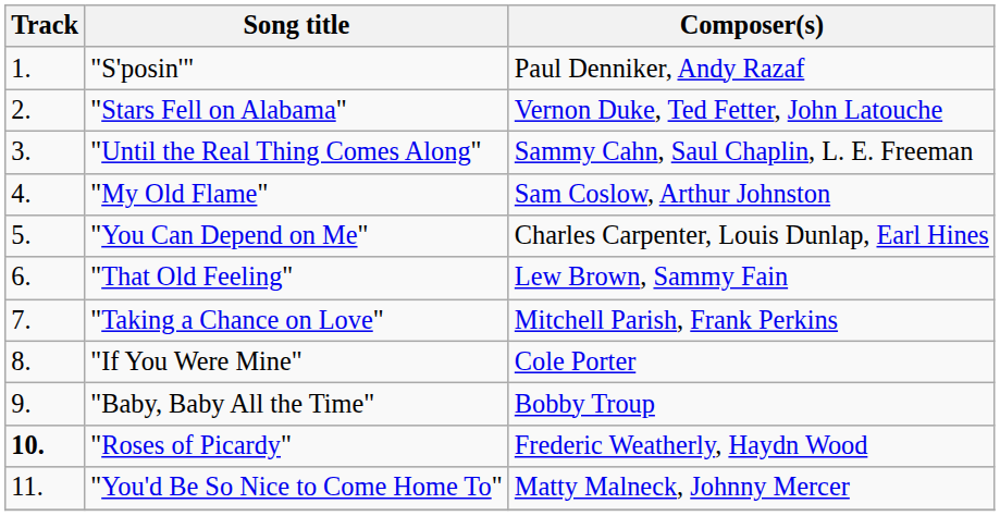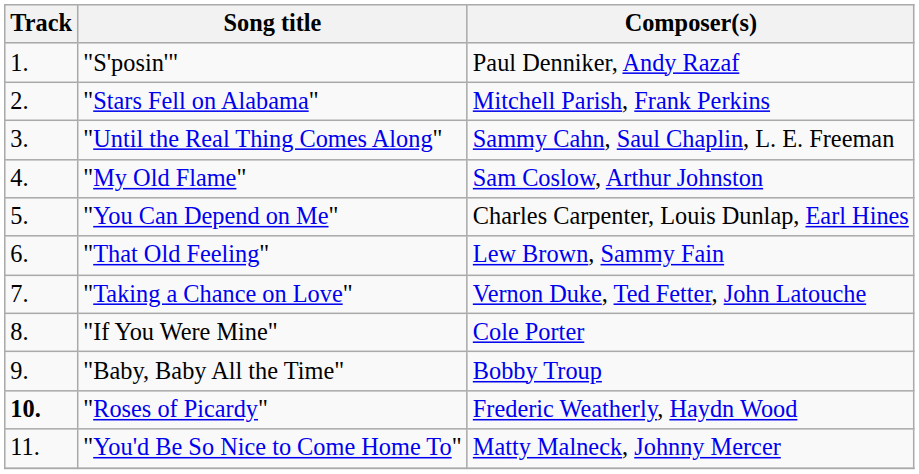 <table class="wikitable">
 <tr>
 <th>Track</th>
 <th>Song title</th>
 <th>Composer(s)</th>
 </tr>
 <tr>
 <td>1.</td>
 <td>"S'posin'"</td>
 <td>Paul Denniker, <a href='#'>Andy Razaf</a></td>
 </tr>
 <tr>
 <td>2.</td>
 <td>"<a href='#'>Stars Fell on Alabama</a>"</td>
-<td><a href='#'>Vernon Duke</a>, <a href='#'>Ted Fetter</a>, <a href='#'>John Latouche</a></td>
+<td><a href='#'>Mitchell Parish</a>, <a href='#'>Frank Perkins</a></td>
 </tr>
 <tr>
 <td>3.</td>
 <td>"<a href='#'>Until the Real Thing Comes Along</a>"</td>
 <td><a href='#'>Sammy Cahn</a>, <a href='#'>Saul Chaplin</a>, L. E. Freeman</td>
 </tr>
 <tr>
 <td>4.</td>
 <td>"<a href='#'>My Old Flame</a>"</td>
 <td><a href='#'>Sam Coslow</a>, <a href='#'>Arthur Johnston</a></td>
 </tr>
 <tr>
 <td>5.</td>
 <td>"<a href='#'>You Can Depend on Me</a>"</td>
 <td>Charles Carpenter, Louis Dunlap, <a href='#'>Earl Hines</a></td>
 </tr>
 <tr>
 <td>6.</td>
 <td>"<a href='#'>That Old Feeling</a>"</td>
 <td><a href='#'>Lew Brown</a>, <a href='#'>Sammy Fain</a></td>
 </tr>
 <tr>
 <td>7.</td>
 <td>"<a href='#'>Taking a Chance on Love</a>"</td>
-<td><a href='#'>Mitchell Parish</a>, <a href='#'>Frank Perkins</a></td>
+<td><a href='#'>Vernon Duke</a>, <a href='#'>Ted Fetter</a>, <a href='#'>John Latouche</a></td>
 </tr>
 <tr>
 <td>8.</td>
 <td>"If You Were Mine"</td>
 <td><a href='#'>Cole Porter</a></td>
 </tr>
 <tr>
 <td>9.</td>
 <td>"Baby, Baby All the Time"</td>
 <td><a href='#'>Bobby Troup</a></td>
 </tr>
 <tr>
 <td><strong>10.</strong></td>
 <td>"<a href='#'>Roses of Picardy</a>"</td>
 <td><a href='#'>Frederic Weatherly</a>, <a href='#'>Haydn Wood</a></td>
 </tr>
 <tr>
 <td>11.</td>
 <td>"<a href='#'>You'd Be So Nice to Come Home To</a>"</td>
 <td><a href='#'>Matty Malneck</a>, <a href='#'>Johnny Mercer</a></td>
 </tr>
 <tr>
 </tr>
 </table>
